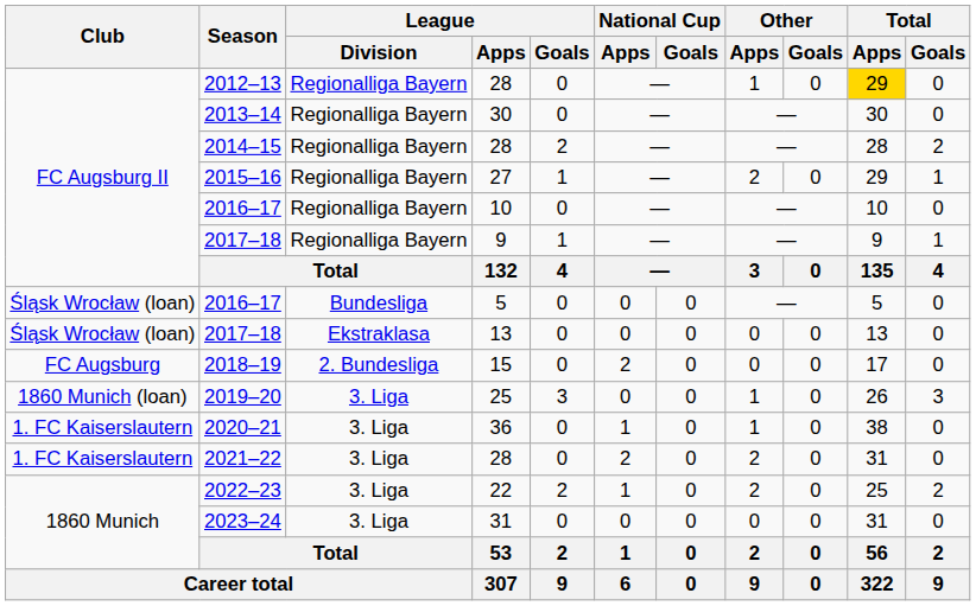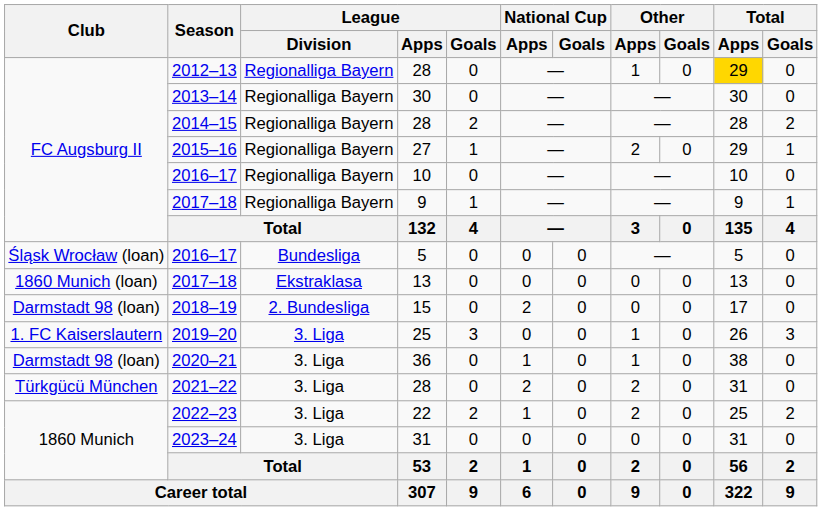 <table class="wikitable" style="text-align:center">
 <tr>
 <th rowspan="2">Club</th>
 <th rowspan="2">Season</th>
 <th colspan="3">League</th>
 <th colspan="2">National Cup</th>
 <th colspan="2">Other</th>
 <th colspan="2">Total</th>
 </tr>
 <tr>
 <th>Division</th>
 <th>Apps</th>
 <th>Goals</th>
 <th>Apps</th>
 <th>Goals</th>
 <th>Apps</th>
 <th>Goals</th>
 <th>Apps</th>
 <th>Goals</th>
 </tr>
 <tr>
 <td rowspan="7"><a href='#'>FC Augsburg II</a></td>
 <td><a href='#'>2012–13</a></td>
 <td><a href='#'>Regionalliga Bayern</a></td>
 <td>28</td>
 <td>0</td>
 <td colspan="2">—</td>
 <td>1</td>
 <td>0</td>
 <td style="background: gold;">29</td>
 <td>0</td>
 </tr>
 <tr>
 <td><a href='#'>2013–14</a></td>
 <td>Regionalliga Bayern</td>
 <td>30</td>
 <td>0</td>
 <td colspan="2">—</td>
 <td colspan="2">—</td>
 <td>30</td>
 <td>0</td>
 </tr>
 <tr>
 <td><a href='#'>2014–15</a></td>
 <td>Regionalliga Bayern</td>
 <td>28</td>
 <td>2</td>
 <td colspan="2">—</td>
 <td colspan="2">—</td>
 <td>28</td>
 <td>2</td>
 </tr>
 <tr>
 <td><a href='#'>2015–16</a></td>
 <td>Regionalliga Bayern</td>
 <td>27</td>
 <td>1</td>
 <td colspan="2">—</td>
 <td>2</td>
 <td>0</td>
 <td>29</td>
 <td>1</td>
 </tr>
 <tr>
 <td><a href='#'>2016–17</a></td>
 <td>Regionalliga Bayern</td>
 <td>10</td>
 <td>0</td>
 <td colspan="2">—</td>
 <td colspan="2">—</td>
 <td>10</td>
 <td>0</td>
 </tr>
 <tr>
 <td><a href='#'>2017–18</a></td>
 <td>Regionalliga Bayern</td>
 <td>9</td>
 <td>1</td>
 <td colspan="2">—</td>
 <td colspan="2">—</td>
 <td>9</td>
 <td>1</td>
 </tr>
 <tr>
 <th colspan="2">Total</th>
 <th>132</th>
 <th>4</th>
 <th colspan="2">—</th>
 <th>3</th>
 <th>0</th>
 <th>135</th>
 <th>4</th>
 </tr>
 <tr>
 <td><a href='#'>Śląsk Wrocław</a> (loan)</td>
 <td><a href='#'>2016–17</a></td>
 <td><a href='#'>Bundesliga</a></td>
 <td>5</td>
 <td>0</td>
 <td>0</td>
 <td>0</td>
 <td colspan="2">—</td>
 <td>5</td>
 <td>0</td>
 </tr>
 <tr>
-<td><a href='#'>Śląsk Wrocław</a> (loan)</td>
+<td><a href='#'>1860 Munich</a> (loan)</td>
 <td><a href='#'>2017–18</a></td>
 <td><a href='#'>Ekstraklasa</a></td>
 <td>13</td>
 <td>0</td>
 <td>0</td>
 <td>0</td>
 <td>0</td>
 <td>0</td>
 <td>13</td>
 <td>0</td>
 </tr>
 <tr>
-<td><a href='#'>FC Augsburg</a></td>
+<td><a href='#'>Darmstadt 98</a> (loan)</td>
 <td><a href='#'>2018–19</a></td>
 <td><a href='#'>2. Bundesliga</a></td>
 <td>15</td>
 <td>0</td>
 <td>2</td>
 <td>0</td>
 <td>0</td>
 <td>0</td>
 <td>17</td>
 <td>0</td>
 </tr>
 <tr>
-<td><a href='#'>1860 Munich</a> (loan)</td>
+<td><a href='#'>1. FC Kaiserslautern</a></td>
 <td><a href='#'>2019–20</a></td>
 <td><a href='#'>3. Liga</a></td>
 <td>25</td>
 <td>3</td>
 <td>0</td>
 <td>0</td>
 <td>1</td>
 <td>0</td>
 <td>26</td>
 <td>3</td>
 </tr>
 <tr>
-<td><a href='#'>1. FC Kaiserslautern</a></td>
+<td><a href='#'>Darmstadt 98</a> (loan)</td>
 <td><a href='#'>2020–21</a></td>
 <td>3. Liga</td>
 <td>36</td>
 <td>0</td>
 <td>1</td>
 <td>0</td>
 <td>1</td>
 <td>0</td>
 <td>38</td>
 <td>0</td>
 </tr>
 <tr>
-<td><a href='#'>1. FC Kaiserslautern</a></td>
+<td><a href='#'>Türkgücü München</a></td>
 <td><a href='#'>2021–22</a></td>
 <td>3. Liga</td>
 <td>28</td>
 <td>0</td>
 <td>2</td>
 <td>0</td>
 <td>2</td>
 <td>0</td>
 <td>31</td>
 <td>0</td>
 </tr>
 <tr>
 <td rowspan="3">1860 Munich</td>
 <td><a href='#'>2022–23</a></td>
 <td>3. Liga</td>
 <td>22</td>
 <td>2</td>
 <td>1</td>
 <td>0</td>
 <td>2</td>
 <td>0</td>
 <td>25</td>
 <td>2</td>
 </tr>
 <tr>
 <td><a href='#'>2023–24</a></td>
 <td>3. Liga</td>
 <td>31</td>
 <td>0</td>
 <td>0</td>
 <td>0</td>
 <td>0</td>
 <td>0</td>
 <td>31</td>
 <td>0</td>
 </tr>
 <tr>
 <th colspan="2">Total</th>
 <th>53</th>
 <th>2</th>
 <th>1</th>
 <th>0</th>
 <th>2</th>
 <th>0</th>
 <th>56</th>
 <th>2</th>
 </tr>
 <tr>
 <th colspan="3">Career total</th>
 <th>307</th>
 <th>9</th>
 <th>6</th>
 <th>0</th>
 <th>9</th>
 <th>0</th>
 <th>322</th>
 <th>9</th>
 </tr>
 </table>
